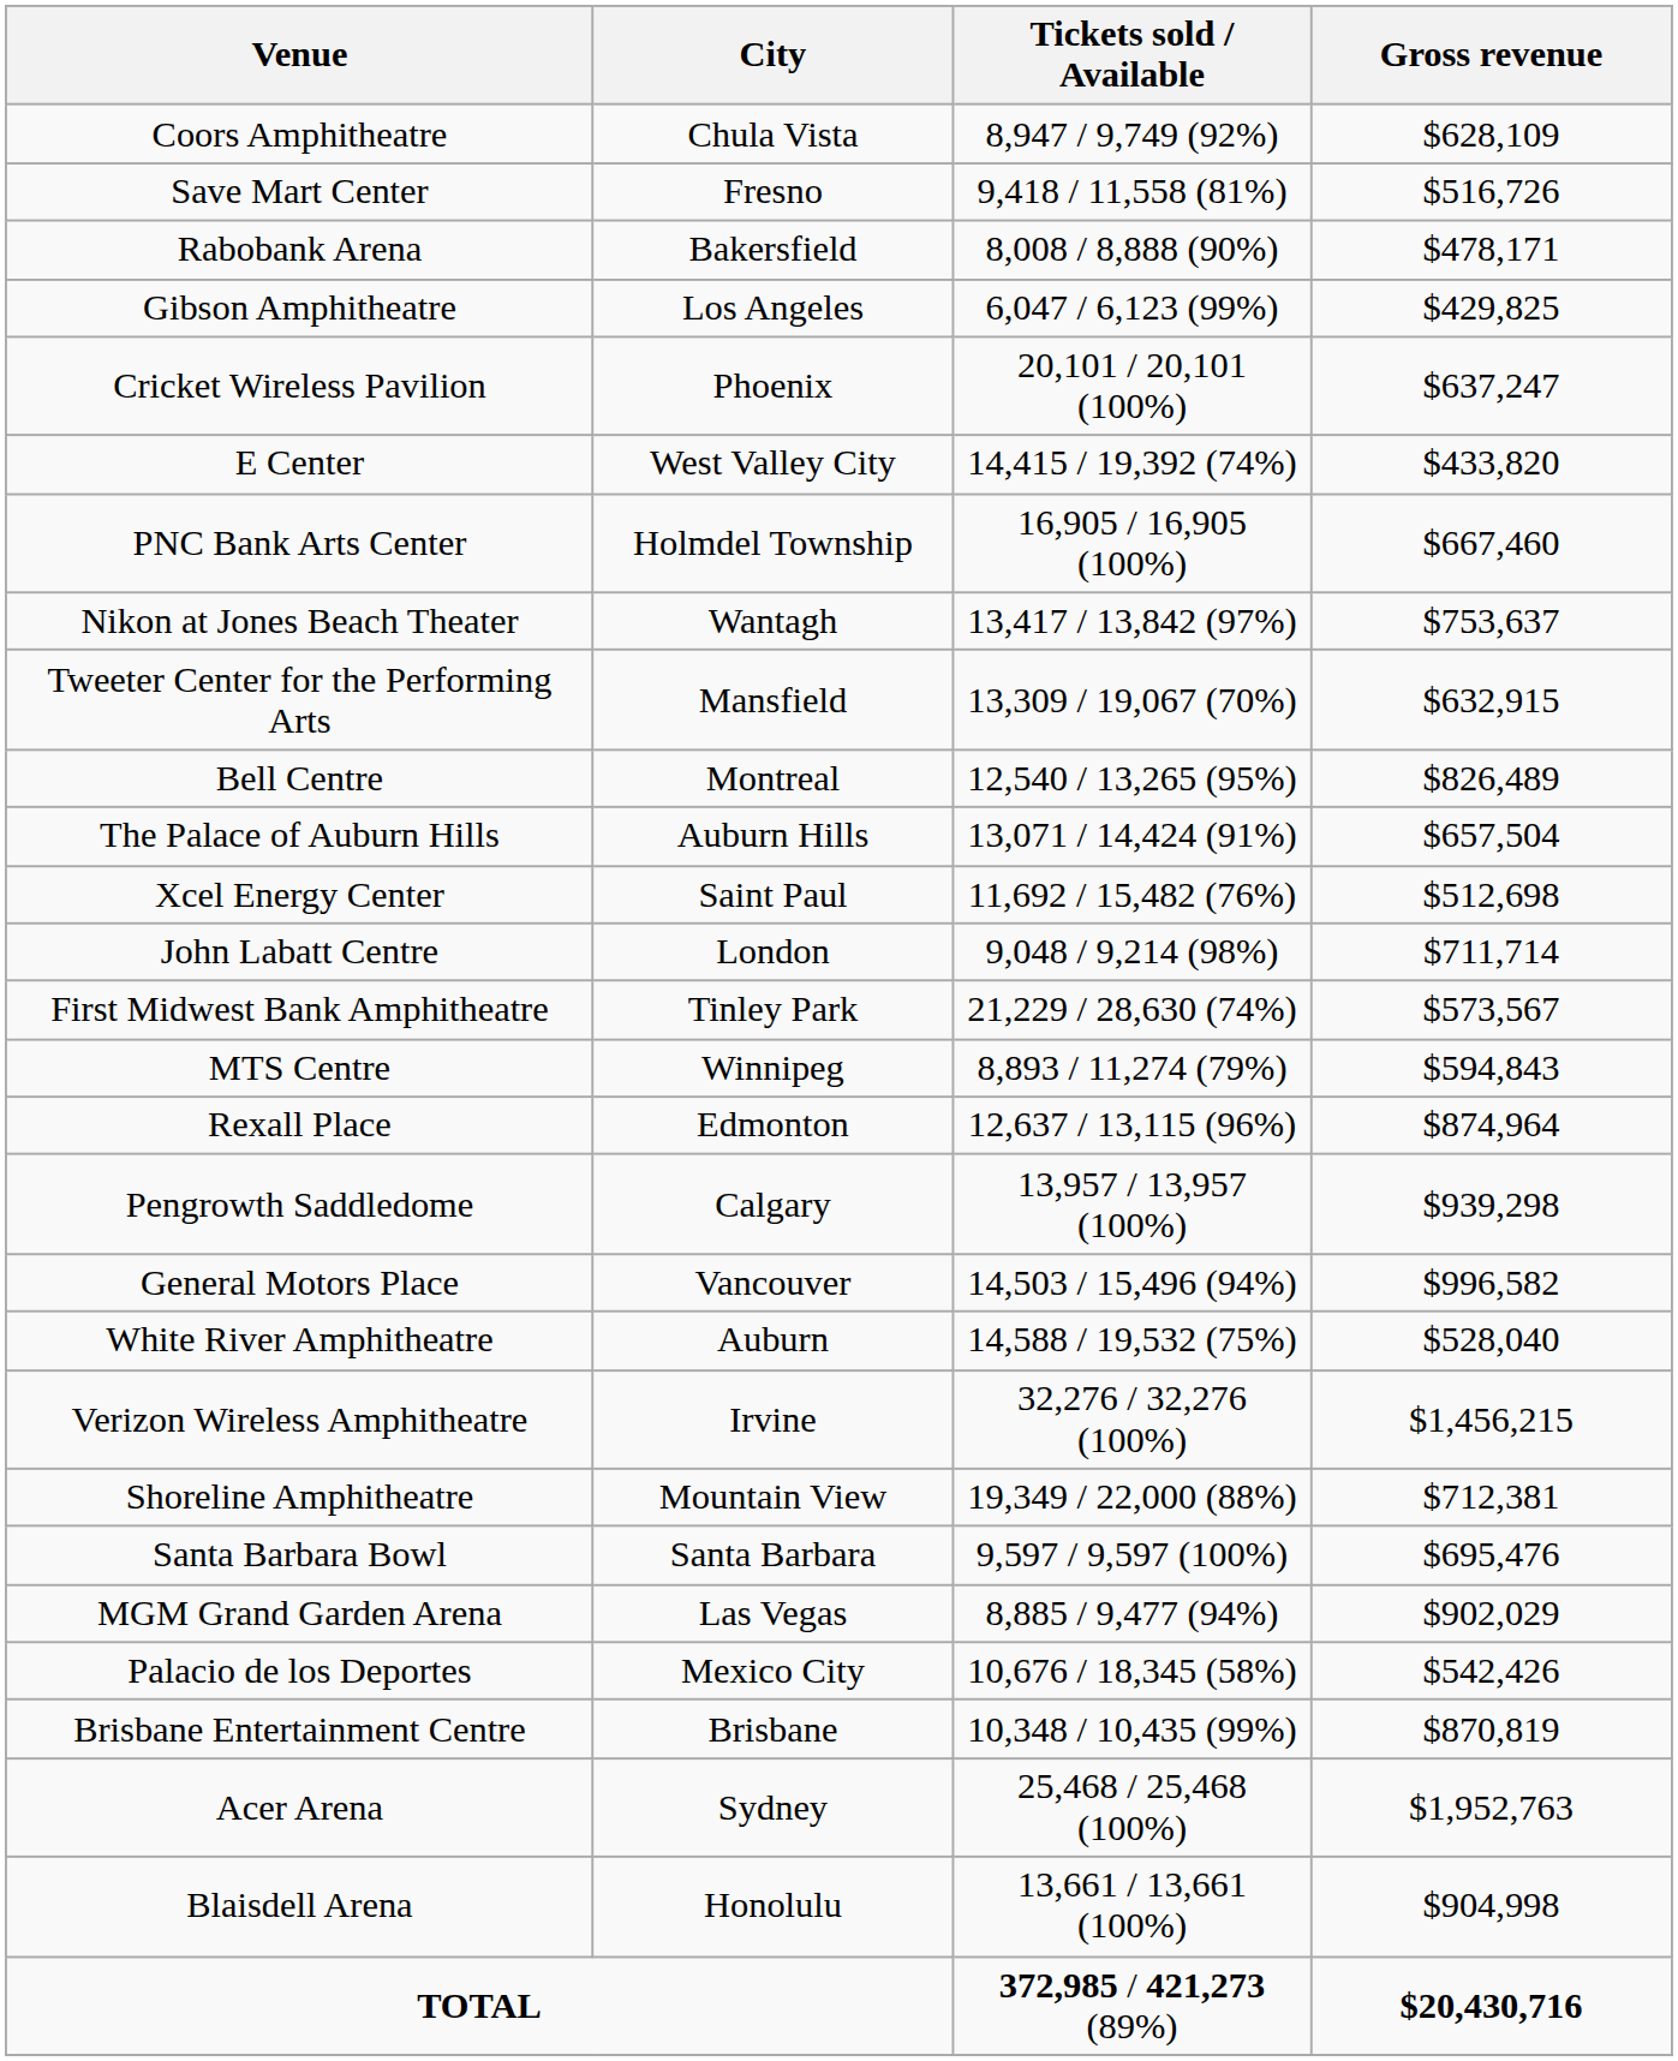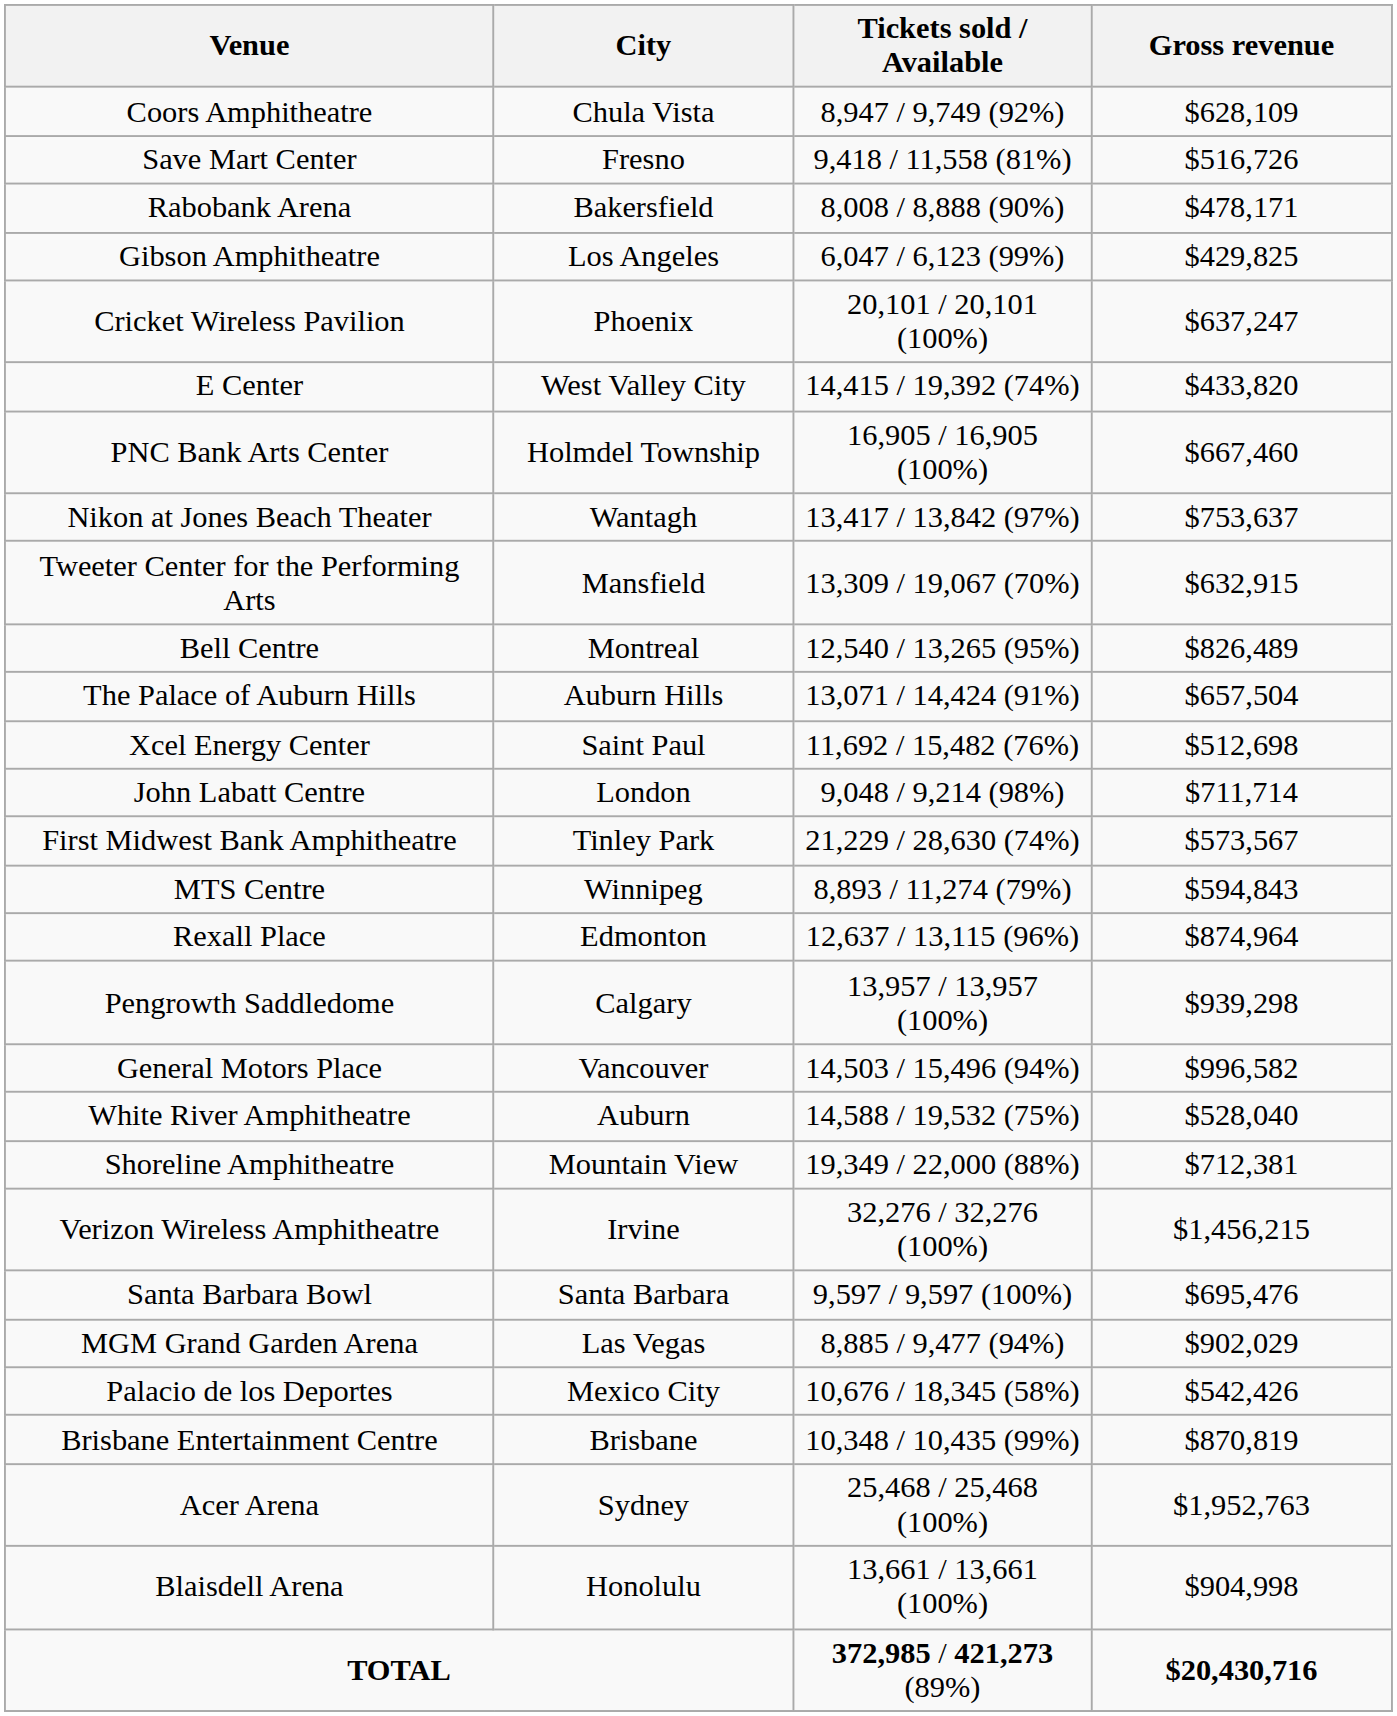 <table class="wikitable" style="text-align:center">
 <tr>
 <th style="width:250px;">Venue</th>
 <th style="width:150px;">City</th>
 <th style="width:150px;">Tickets sold / Available</th>
 <th style="width:150px;">Gross revenue</th>
 </tr>
 <tr>
 <td>Coors Amphitheatre</td>
 <td>Chula Vista</td>
 <td>8,947 / 9,749 (92%)</td>
 <td>$628,109</td>
 </tr>
 <tr>
 <td>Save Mart Center</td>
 <td>Fresno</td>
 <td>9,418 / 11,558 (81%)</td>
 <td>$516,726</td>
 </tr>
 <tr>
 <td>Rabobank Arena</td>
 <td>Bakersfield</td>
 <td>8,008 / 8,888 (90%)</td>
 <td>$478,171</td>
 </tr>
 <tr>
 <td>Gibson Amphitheatre</td>
 <td>Los Angeles</td>
 <td>6,047 / 6,123 (99%)</td>
 <td>$429,825</td>
 </tr>
 <tr>
 <td>Cricket Wireless Pavilion</td>
 <td>Phoenix</td>
 <td>20,101 / 20,101 (100%)</td>
 <td>$637,247</td>
 </tr>
 <tr>
 <td>E Center</td>
 <td>West Valley City</td>
 <td>14,415 / 19,392 (74%)</td>
 <td>$433,820</td>
 </tr>
 <tr>
 <td>PNC Bank Arts Center</td>
 <td>Holmdel Township</td>
 <td>16,905 / 16,905 (100%)</td>
 <td>$667,460</td>
 </tr>
 <tr>
 <td>Nikon at Jones Beach Theater</td>
 <td>Wantagh</td>
 <td>13,417 / 13,842 (97%)</td>
 <td>$753,637</td>
 </tr>
 <tr>
 <td>Tweeter Center for the Performing Arts</td>
 <td>Mansfield</td>
 <td>13,309 / 19,067 (70%)</td>
 <td>$632,915</td>
 </tr>
 <tr>
 <td>Bell Centre</td>
 <td>Montreal</td>
 <td>12,540 / 13,265 (95%)</td>
 <td>$826,489</td>
 </tr>
 <tr>
 <td>The Palace of Auburn Hills</td>
 <td>Auburn Hills</td>
 <td>13,071 / 14,424 (91%)</td>
 <td>$657,504</td>
 </tr>
 <tr>
 <td>Xcel Energy Center</td>
 <td>Saint Paul</td>
 <td>11,692 / 15,482 (76%)</td>
 <td>$512,698</td>
 </tr>
 <tr>
 <td>John Labatt Centre</td>
 <td>London</td>
 <td>9,048 / 9,214 (98%)</td>
 <td>$711,714</td>
 </tr>
 <tr>
 <td>First Midwest Bank Amphitheatre</td>
 <td>Tinley Park</td>
 <td>21,229 / 28,630 (74%)</td>
 <td>$573,567</td>
 </tr>
 <tr>
 <td>MTS Centre</td>
 <td>Winnipeg</td>
 <td>8,893 / 11,274 (79%)</td>
 <td>$594,843</td>
 </tr>
 <tr>
 <td>Rexall Place</td>
 <td>Edmonton</td>
 <td>12,637 / 13,115 (96%)</td>
 <td>$874,964</td>
 </tr>
 <tr>
 <td>Pengrowth Saddledome</td>
 <td>Calgary</td>
 <td>13,957 / 13,957 (100%)</td>
 <td>$939,298</td>
 </tr>
 <tr>
 <td>General Motors Place</td>
 <td>Vancouver</td>
 <td>14,503 / 15,496 (94%)</td>
 <td>$996,582</td>
 </tr>
 <tr>
 <td>White River Amphitheatre</td>
 <td>Auburn</td>
 <td>14,588 / 19,532 (75%)</td>
 <td>$528,040</td>
 </tr>
 <tr>
+<td>Shoreline Amphitheatre</td>
+<td>Mountain View</td>
+<td>19,349 / 22,000 (88%)</td>
+<td>$712,381</td>
+</tr>
+<tr>
 <td>Verizon Wireless Amphitheatre</td>
 <td>Irvine</td>
 <td>32,276 / 32,276 (100%)</td>
 <td>$1,456,215</td>
-</tr>
-<tr>
-<td>Shoreline Amphitheatre</td>
-<td>Mountain View</td>
-<td>19,349 / 22,000 (88%)</td>
-<td>$712,381</td>
 </tr>
 <tr>
 <td>Santa Barbara Bowl</td>
 <td>Santa Barbara</td>
 <td>9,597 / 9,597 (100%)</td>
 <td>$695,476</td>
 </tr>
 <tr>
 <td>MGM Grand Garden Arena</td>
 <td>Las Vegas</td>
 <td>8,885 / 9,477 (94%)</td>
 <td>$902,029</td>
 </tr>
 <tr>
 <td>Palacio de los Deportes</td>
 <td>Mexico City</td>
 <td>10,676 / 18,345 (58%)</td>
 <td>$542,426</td>
 </tr>
 <tr>
 <td>Brisbane Entertainment Centre</td>
 <td>Brisbane</td>
 <td>10,348 / 10,435 (99%)</td>
 <td>$870,819</td>
 </tr>
 <tr>
 <td>Acer Arena</td>
 <td>Sydney</td>
 <td>25,468 / 25,468 (100%)</td>
 <td>$1,952,763</td>
 </tr>
 <tr>
 <td>Blaisdell Arena</td>
 <td>Honolulu</td>
 <td>13,661 / 13,661 (100%)</td>
 <td>$904,998</td>
 </tr>
 <tr>
 <td colspan="2"><strong>TOTAL</strong></td>
 <td><strong>372,985</strong> / <strong>421,273</strong> (89%)</td>
 <td><strong>$20,430,716</strong></td>
 </tr>
 <tr>
 </tr>
 </table>
